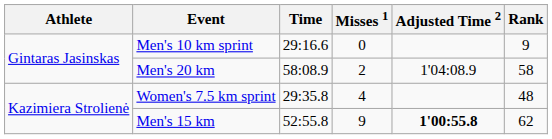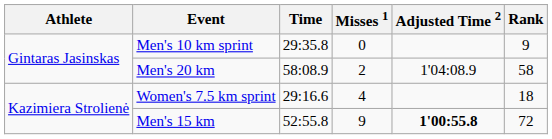 <table class="wikitable" style="font-size:90%">
 <tr>
 <th>Athlete</th>
 <th>Event</th>
 <th>Time</th>
 <th>Misses <sup>1</sup></th>
 <th>Adjusted Time <sup>2</sup></th>
 <th>Rank</th>
 </tr>
 <tr>
 <td rowspan="2"><a href='#'>Gintaras Jasinskas</a></td>
 <td><a href='#'>Men's 10 km sprint</a></td>
-<td align="center">29:16.6</td>
+<td align="center">29:35.8</td>
 <td align="center">0</td>
 <td></td>
 <td align="center">9</td>
 </tr>
 <tr>
 <td><a href='#'>Men's 20 km</a></td>
 <td align="center">58:08.9</td>
 <td align="center">2</td>
 <td align="center">1'04:08.9</td>
 <td align="center">58</td>
 </tr>
 <tr>
 <td rowspan="2"><a href='#'>Kazimiera Strolienė</a></td>
 <td><a href='#'>Women's 7.5 km sprint</a></td>
-<td align="center">29:35.8</td>
+<td align="center">29:16.6</td>
 <td align="center">4</td>
 <td></td>
-<td align="center">48</td>
+<td align="center">18</td>
 </tr>
 <tr>
 <td><a href='#'>Men's 15 km</a></td>
 <td align="center">52:55.8</td>
 <td align="center">9</td>
 <td align="center"><strong>1'00:55.8</strong></td>
-<td align="center">62</td>
+<td align="center">72</td>
 </tr>
 </table>
